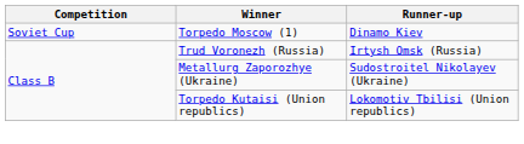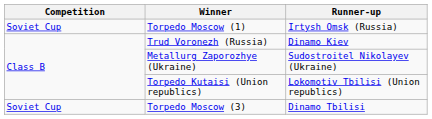 <table class="wikitable">
 <tr>
 <th style="width:15em">Competition</th>
 <th style="width:15em">Winner</th>
 <th style="width:15em">Runner-up</th>
 </tr>
 <tr>
 <td><a href='#'>Soviet Cup</a></td>
 <td><a href='#'>Torpedo Moscow</a> (1)</td>
-<td><a href='#'>Dinamo Kiev</a></td>
+<td><a href='#'>Irtysh Omsk</a> (Russia)</td>
 </tr>
 <tr>
 <td rowspan=3><a href='#'>Class B</a></td>
 <td><a href='#'>Trud Voronezh</a> (Russia)</td>
-<td><a href='#'>Irtysh Omsk</a> (Russia)</td>
+<td><a href='#'>Dinamo Kiev</a></td>
 </tr>
 <tr>
 <td><a href='#'>Metallurg Zaporozhye</a> (Ukraine)</td>
 <td><a href='#'>Sudostroitel Nikolayev</a> (Ukraine)</td>
 </tr>
 <tr>
 <td><a href='#'>Torpedo Kutaisi</a> (Union republics)</td>
 <td><a href='#'>Lokomotiv Tbilisi</a> (Union republics)</td>
 </tr>
+<tr>
+<td><a href='#'>Soviet Cup</a></td>
+<td><a href='#'>Torpedo Moscow</a> (3)</td>
+<td><a href='#'>Dinamo Tbilisi</a></td>
+</tr>
 </table>
